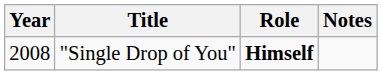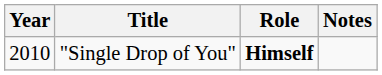 <table class="wikitable">
 <tr>
 <th>Year</th>
 <th>Title</th>
 <th>Role</th>
 <th>Notes</th>
 </tr>
 <tr>
-<td>2008</td>
+<td>2010</td>
 <td>"Single Drop of You"</td>
 <td><strong>Himself</strong></td>
 <td></td>
 </tr>
 </table>
